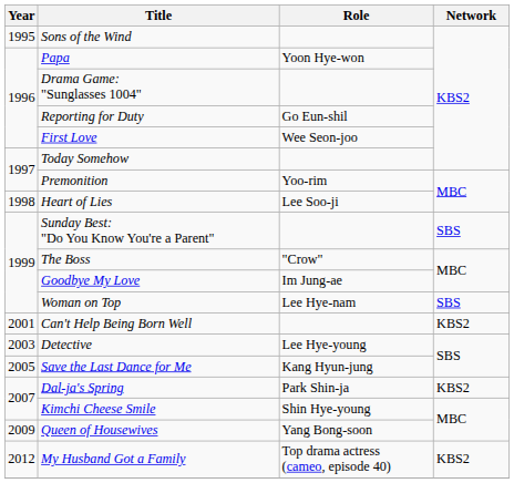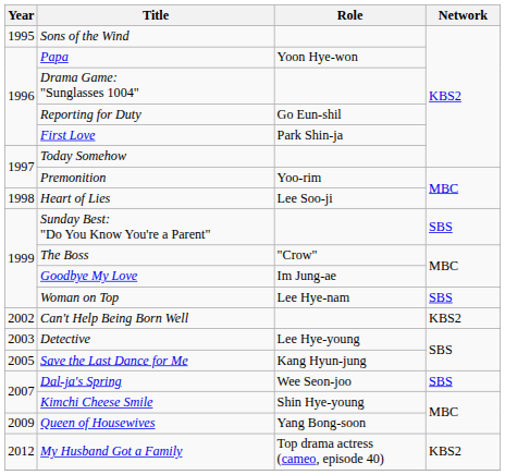 <table class="wikitable" style="width:600px">
 <tr>
 <th width=10>Year</th>
 <th>Title</th>
 <th>Role</th>
 <th>Network</th>
 </tr>
 <tr>
 <td>1995</td>
 <td><em>Sons of the Wind</em></td>
 <td></td>
 <td rowspan="6"><a href='#'>KBS2</a></td>
 </tr>
 <tr>
 <td rowspan=4>1996</td>
 <td><em><a href='#'>Papa</a></em></td>
 <td>Yoon Hye-won</td>
 </tr>
 <tr>
 <td><em>Drama Game:</em><br>"Sunglasses 1004"</td>
 <td></td>
 </tr>
 <tr>
 <td><em>Reporting for Duty</em></td>
 <td>Go Eun-shil</td>
 </tr>
 <tr>
 <td><em><a href='#'>First Love</a></em></td>
-<td>Wee Seon-joo</td>
+<td>Park Shin-ja</td>
 </tr>
 <tr>
 <td rowspan=2>1997</td>
 <td><em>Today Somehow</em></td>
 <td></td>
 </tr>
 <tr>
 <td><em>Premonition</em></td>
 <td>Yoo-rim</td>
 <td rowspan="2"><a href='#'>MBC</a></td>
 </tr>
 <tr>
 <td>1998</td>
 <td><em>Heart of Lies</em></td>
 <td>Lee Soo-ji</td>
 </tr>
 <tr>
 <td rowspan=4>1999</td>
 <td><em>Sunday Best:</em><br>"Do You Know You're a Parent"</td>
 <td></td>
 <td><a href='#'>SBS</a></td>
 </tr>
 <tr>
 <td><em>The Boss</em></td>
 <td>"Crow" </td>
 <td rowspan="2">MBC</td>
 </tr>
 <tr>
 <td><em><a href='#'>Goodbye My Love</a></em></td>
 <td>Im Jung-ae</td>
 </tr>
 <tr>
 <td><em>Woman on Top</em></td>
 <td>Lee Hye-nam</td>
 <td><a href='#'>SBS</a></td>
 </tr>
 <tr>
-<td>2001</td>
+<td>2002</td>
 <td><em>Can't Help Being Born Well</em></td>
 <td></td>
 <td>KBS2</td>
 </tr>
 <tr>
 <td>2003</td>
 <td><em>Detective</em></td>
 <td>Lee Hye-young</td>
 <td rowspan="2">SBS</td>
 </tr>
 <tr>
 <td>2005</td>
 <td><em><a href='#'>Save the Last Dance for Me</a></em></td>
 <td>Kang Hyun-jung</td>
 </tr>
 <tr>
 <td rowspan=2>2007</td>
 <td><em><a href='#'>Dal-ja's Spring</a></em></td>
-<td>Park Shin-ja</td>
-<td>KBS2</td>
+<td>Wee Seon-joo</td>
+<td><a href='#'>SBS</a></td>
 </tr>
 <tr>
 <td><em><a href='#'>Kimchi Cheese Smile</a></em></td>
 <td>Shin Hye-young</td>
 <td rowspan="2">MBC</td>
 </tr>
 <tr>
 <td>2009</td>
 <td><em><a href='#'>Queen of Housewives</a></em></td>
 <td>Yang Bong-soon</td>
 </tr>
 <tr>
 <td>2012</td>
 <td><em><a href='#'>My Husband Got a Family</a></em></td>
 <td>Top drama actress <br> (<a href='#'>cameo</a>, episode 40)</td>
 <td>KBS2</td>
 </tr>
 <tr>
 </tr>
 </table>
